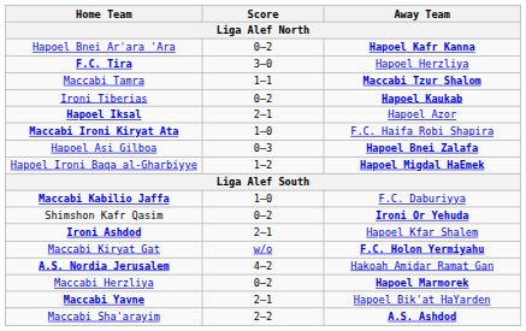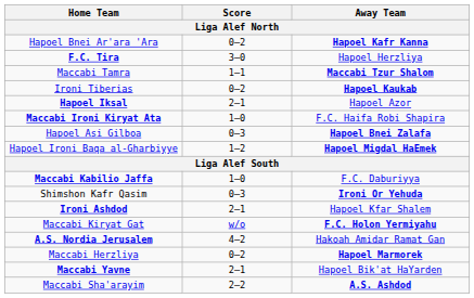 <table class="wikitable" style="text-align: center; width:650px">
 <tr>
 <th scope="col" width="200px">Home Team</th>
 <th scope="col" width="120px">Score</th>
 <th scope="col" width="200px">Away Team</th>
 </tr>
 <tr>
 <th colspan="3">Liga Alef North</th>
 </tr>
 <tr>
 <td><a href='#'>Hapoel Bnei Ar'ara 'Ara</a></td>
 <td>0–2</td>
 <td><strong><a href='#'>Hapoel Kafr Kanna</a></strong></td>
 </tr>
 <tr>
 <td><strong><a href='#'>F.C. Tira</a></strong></td>
 <td>3–0</td>
 <td><a href='#'>Hapoel Herzliya</a></td>
 </tr>
 <tr>
 <td><a href='#'>Maccabi Tamra</a></td>
 <td>1–1  </td>
 <td><strong><a href='#'>Maccabi Tzur Shalom</a></strong></td>
 </tr>
 <tr>
 <td><a href='#'>Ironi Tiberias</a></td>
 <td>0–2</td>
 <td><strong><a href='#'>Hapoel Kaukab</a></strong></td>
 </tr>
 <tr>
 <td><strong><a href='#'>Hapoel Iksal</a></strong></td>
 <td>2–1</td>
 <td><a href='#'>Hapoel Azor</a></td>
 </tr>
 <tr>
 <td><strong><a href='#'>Maccabi Ironi Kiryat Ata</a></strong></td>
 <td>1–0</td>
 <td><a href='#'>F.C. Haifa Robi Shapira</a></td>
 </tr>
 <tr>
 <td><a href='#'>Hapoel Asi Gilboa</a></td>
 <td>0–3</td>
 <td><strong><a href='#'>Hapoel Bnei Zalafa</a></strong></td>
 </tr>
 <tr>
 <td><a href='#'>Hapoel Ironi Baqa al-Gharbiyye</a></td>
 <td>1–2 </td>
 <td><strong><a href='#'>Hapoel Migdal HaEmek</a></strong></td>
 </tr>
 <tr>
 <th colspan="3">Liga Alef South</th>
 </tr>
 <tr>
 <td><strong><a href='#'>Maccabi Kabilio Jaffa</a></strong></td>
 <td>1–0</td>
 <td><a href='#'>F.C. Daburiyya</a></td>
 </tr>
 <tr>
 <td>Shimshon Kafr Qasim</td>
-<td>0–2</td>
+<td>0–3</td>
 <td><strong><a href='#'>Ironi Or Yehuda</a></strong></td>
 </tr>
 <tr>
 <td><strong><a href='#'>Ironi Ashdod</a></strong></td>
 <td>2–1 </td>
 <td><a href='#'>Hapoel Kfar Shalem</a></td>
 </tr>
 <tr>
 <td><a href='#'>Maccabi Kiryat Gat</a></td>
 <td><a href='#'>w/o</a></td>
 <td><strong><a href='#'>F.C. Holon Yermiyahu</a></strong></td>
 </tr>
 <tr>
 <td><strong><a href='#'>A.S. Nordia Jerusalem</a></strong></td>
 <td>4–2</td>
 <td><a href='#'>Hakoah Amidar Ramat Gan</a></td>
 </tr>
 <tr>
 <td><a href='#'>Maccabi Herzliya</a></td>
 <td>0–2</td>
 <td><strong><a href='#'>Hapoel Marmorek</a></strong></td>
 </tr>
 <tr>
 <td><strong><a href='#'>Maccabi Yavne</a></strong></td>
 <td>2–1 </td>
 <td><a href='#'>Hapoel Bik'at HaYarden</a></td>
 </tr>
 <tr>
 <td><a href='#'>Maccabi Sha'arayim</a></td>
 <td>2–2  </td>
 <td><strong><a href='#'>A.S. Ashdod</a></strong></td>
 </tr>
 </table>
